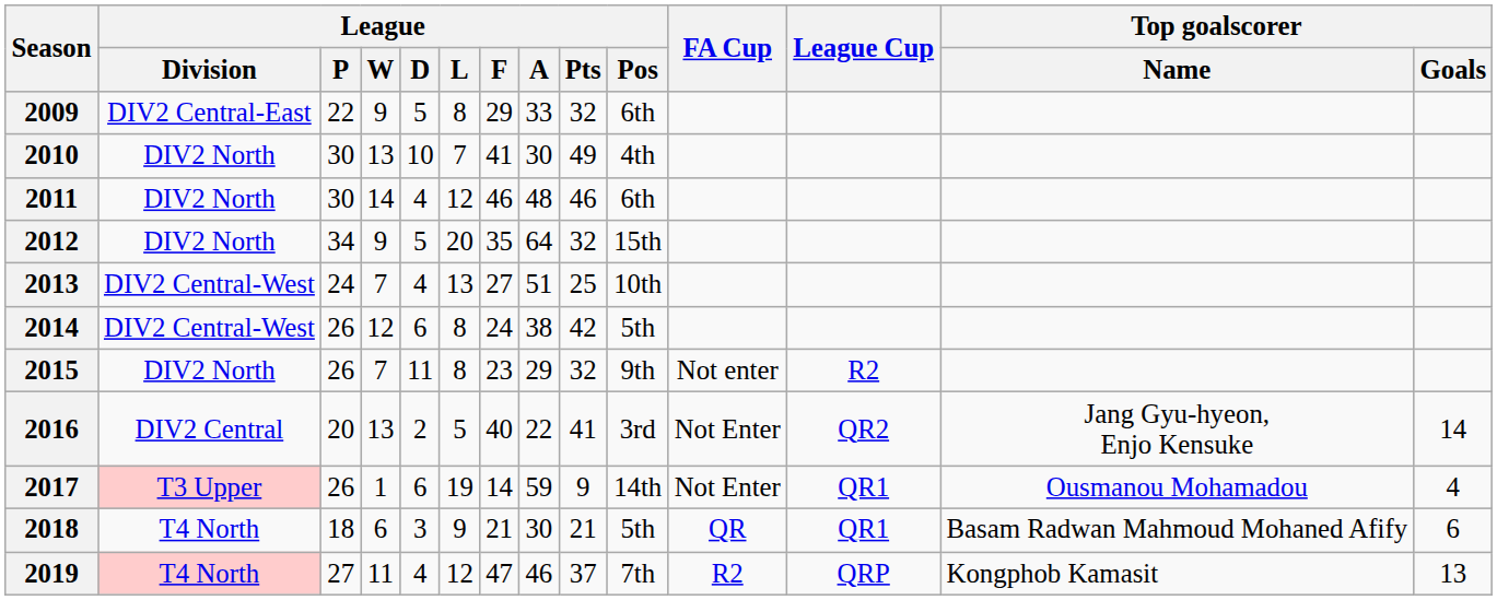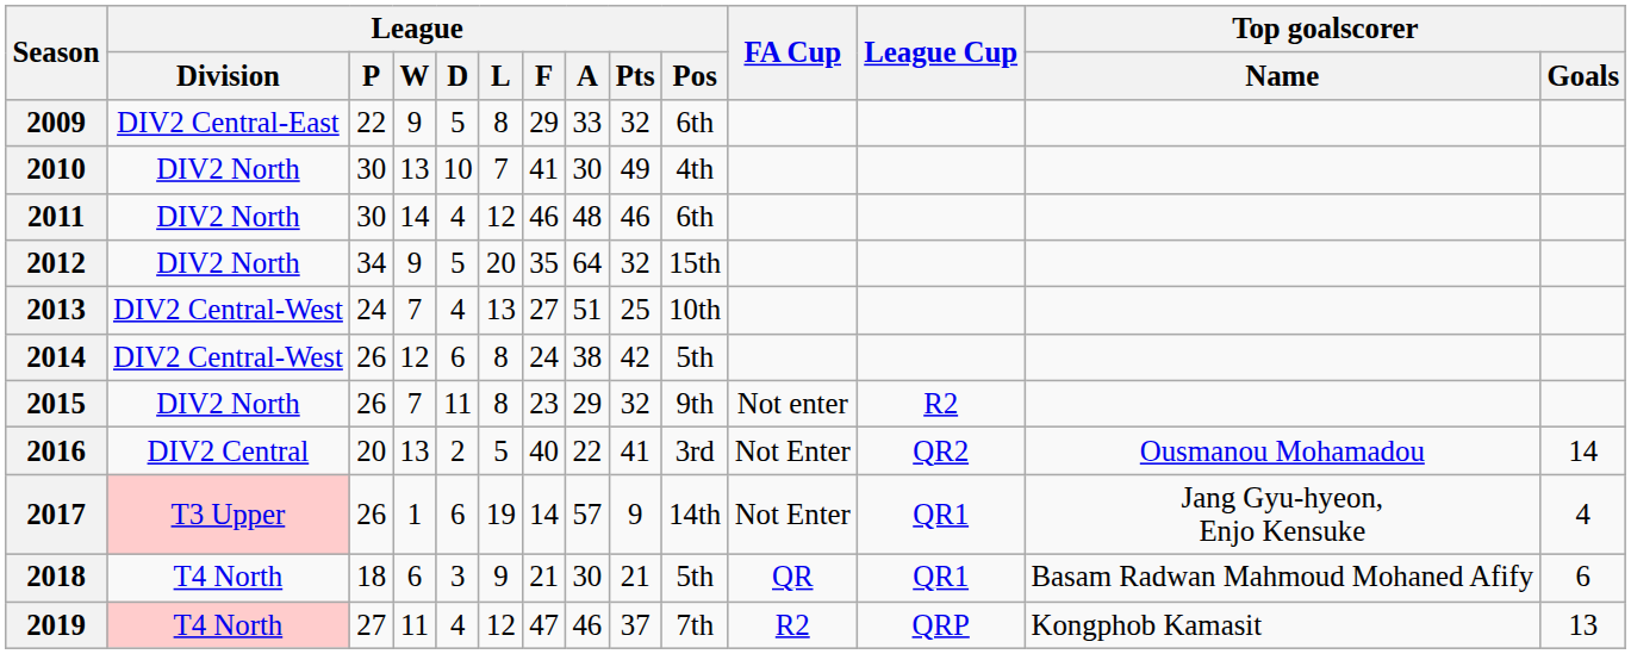 <table class="wikitable" style="text-align: center">
 <tr>
 <th rowspan=2>Season</th>
 <th colspan=9>League</th>
 <th rowspan=2><a href='#'>FA Cup</a></th>
 <th rowspan=2><a href='#'>League Cup</a></th>
 <th colspan=2>Top goalscorer</th>
 </tr>
 <tr>
 <th>Division</th>
 <th>P</th>
 <th>W</th>
 <th>D</th>
 <th>L</th>
 <th>F</th>
 <th>A</th>
 <th>Pts</th>
 <th>Pos</th>
 <th>Name</th>
 <th>Goals</th>
 </tr>
 <tr>
 <th>2009</th>
 <td><a href='#'>DIV2 Central-East</a></td>
 <td>22</td>
 <td>9</td>
 <td>5</td>
 <td>8</td>
 <td>29</td>
 <td>33</td>
 <td>32</td>
 <td>6th</td>
 <td></td>
 <td></td>
 <td></td>
 <td></td>
 </tr>
 <tr>
 <th>2010</th>
 <td><a href='#'>DIV2 North</a></td>
 <td>30</td>
 <td>13</td>
 <td>10</td>
 <td>7</td>
 <td>41</td>
 <td>30</td>
 <td>49</td>
 <td>4th</td>
 <td></td>
 <td></td>
 <td></td>
 <td></td>
 </tr>
 <tr>
 <th>2011</th>
 <td><a href='#'>DIV2 North</a></td>
 <td>30</td>
 <td>14</td>
 <td>4</td>
 <td>12</td>
 <td>46</td>
 <td>48</td>
 <td>46</td>
 <td>6th</td>
 <td></td>
 <td></td>
 <td></td>
 <td></td>
 </tr>
 <tr>
 <th>2012</th>
 <td><a href='#'>DIV2 North</a></td>
 <td>34</td>
 <td>9</td>
 <td>5</td>
 <td>20</td>
 <td>35</td>
 <td>64</td>
 <td>32</td>
 <td>15th</td>
 <td></td>
 <td></td>
 <td></td>
 <td></td>
 </tr>
 <tr>
 <th>2013</th>
 <td><a href='#'>DIV2 Central-West</a></td>
 <td>24</td>
 <td>7</td>
 <td>4</td>
 <td>13</td>
 <td>27</td>
 <td>51</td>
 <td>25</td>
 <td>10th</td>
 <td></td>
 <td></td>
 <td></td>
 <td></td>
 </tr>
 <tr>
 <th>2014</th>
 <td><a href='#'>DIV2 Central-West</a></td>
 <td>26</td>
 <td>12</td>
 <td>6</td>
 <td>8</td>
 <td>24</td>
 <td>38</td>
 <td>42</td>
 <td>5th</td>
 <td></td>
 <td></td>
 <td></td>
 <td></td>
 </tr>
 <tr>
 <th>2015</th>
 <td><a href='#'>DIV2 North</a></td>
 <td>26</td>
 <td>7</td>
 <td>11</td>
 <td>8</td>
 <td>23</td>
 <td>29</td>
 <td>32</td>
 <td>9th</td>
 <td>Not enter</td>
 <td><a href='#'>R2</a></td>
 <td></td>
 <td></td>
 </tr>
 <tr>
 <th>2016</th>
 <td><a href='#'>DIV2 Central</a></td>
 <td>20</td>
 <td>13</td>
 <td>2</td>
 <td>5</td>
 <td>40</td>
 <td>22</td>
 <td>41</td>
 <td>3rd</td>
 <td>Not Enter</td>
 <td><a href='#'>QR2</a></td>
-<td>Jang Gyu-hyeon,<br>Enjo Kensuke</td>
+<td><a href='#'>Ousmanou Mohamadou</a></td>
 <td>14</td>
 </tr>
 <tr>
 <th>2017</th>
 <td bgcolor= "#FFCCCC"><a href='#'>T3 Upper</a></td>
 <td>26</td>
 <td>1</td>
 <td>6</td>
 <td>19</td>
 <td>14</td>
-<td>59</td>
+<td>57</td>
 <td>9</td>
 <td>14th</td>
 <td>Not Enter</td>
 <td><a href='#'>QR1</a></td>
-<td><a href='#'>Ousmanou Mohamadou</a></td>
+<td>Jang Gyu-hyeon,<br>Enjo Kensuke</td>
 <td>4</td>
 </tr>
 <tr>
 <th>2018</th>
 <td><a href='#'>T4 North</a></td>
 <td>18</td>
 <td>6</td>
 <td>3</td>
 <td>9</td>
 <td>21</td>
 <td>30</td>
 <td>21</td>
 <td>5th</td>
 <td><a href='#'>QR</a></td>
 <td><a href='#'>QR1</a></td>
 <td>Basam Radwan Mahmoud Mohaned Afify</td>
 <td>6</td>
 </tr>
 <tr>
 <th>2019</th>
 <td bgcolor="#FFCCCC"><a href='#'>T4 North</a></td>
 <td>27</td>
 <td>11</td>
 <td>4</td>
 <td>12</td>
 <td>47</td>
 <td>46</td>
 <td>37</td>
 <td>7th</td>
 <td><a href='#'>R2</a></td>
 <td><a href='#'>QRP</a></td>
 <td align="left"> Kongphob Kamasit</td>
 <td>13</td>
 </tr>
 </table>
